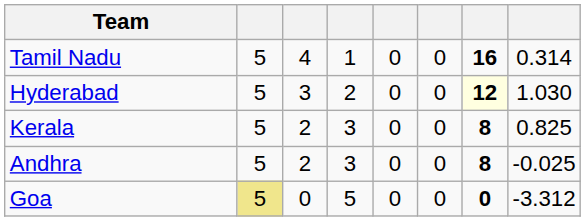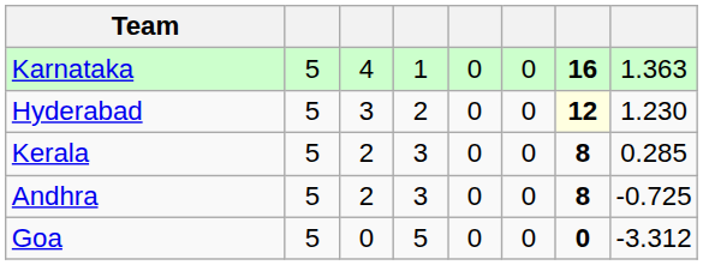 <table class="wikitable" style="text-align:center">
 <tr>
 <th style="width:160px">Team</th>
 <th style="width:25px"></th>
 <th style="width:25px"></th>
 <th style="width:25px"></th>
 <th style="width:25px"></th>
 <th style="width:25px"></th>
 <th style="width:25px"></th>
 <th style="width:25px"></th>
 </tr>
-<tr>
-<td style="text-align:left"><a href='#'>Tamil Nadu</a></td>
+<tr style="background:#cfc;">
+<td style="text-align:left"><a href='#'>Karnataka</a></td>
 <td>5</td>
 <td>4</td>
 <td>1</td>
 <td>0</td>
 <td>0</td>
 <td><strong>16</strong></td>
-<td>0.314</td>
+<td>1.363</td>
 </tr>
 <tr>
 <td style="text-align:left"><a href='#'>Hyderabad</a></td>
 <td>5</td>
 <td>3</td>
 <td>2</td>
 <td>0</td>
 <td>0</td>
 <td style="background: lightyellow;"><strong>12</strong></td>
-<td>1.030</td>
+<td>1.230</td>
 </tr>
 <tr>
 <td style="text-align:left"><a href='#'>Kerala</a></td>
 <td>5</td>
 <td>2</td>
 <td>3</td>
 <td>0</td>
 <td>0</td>
 <td><strong>8</strong></td>
-<td>0.825</td>
+<td>0.285</td>
 </tr>
 <tr>
 <td style="text-align:left"><a href='#'>Andhra</a></td>
 <td>5</td>
 <td>2</td>
 <td>3</td>
 <td>0</td>
 <td>0</td>
 <td><strong>8</strong></td>
-<td>-0.025</td>
+<td>-0.725</td>
 </tr>
 <tr>
 <td style="text-align:left"><a href='#'>Goa</a></td>
-<td style="background: khaki;">5</td>
+<td>5</td>
 <td>0</td>
 <td>5</td>
 <td>0</td>
 <td>0</td>
 <td><strong>0</strong></td>
 <td>-3.312</td>
 </tr>
 </table>
